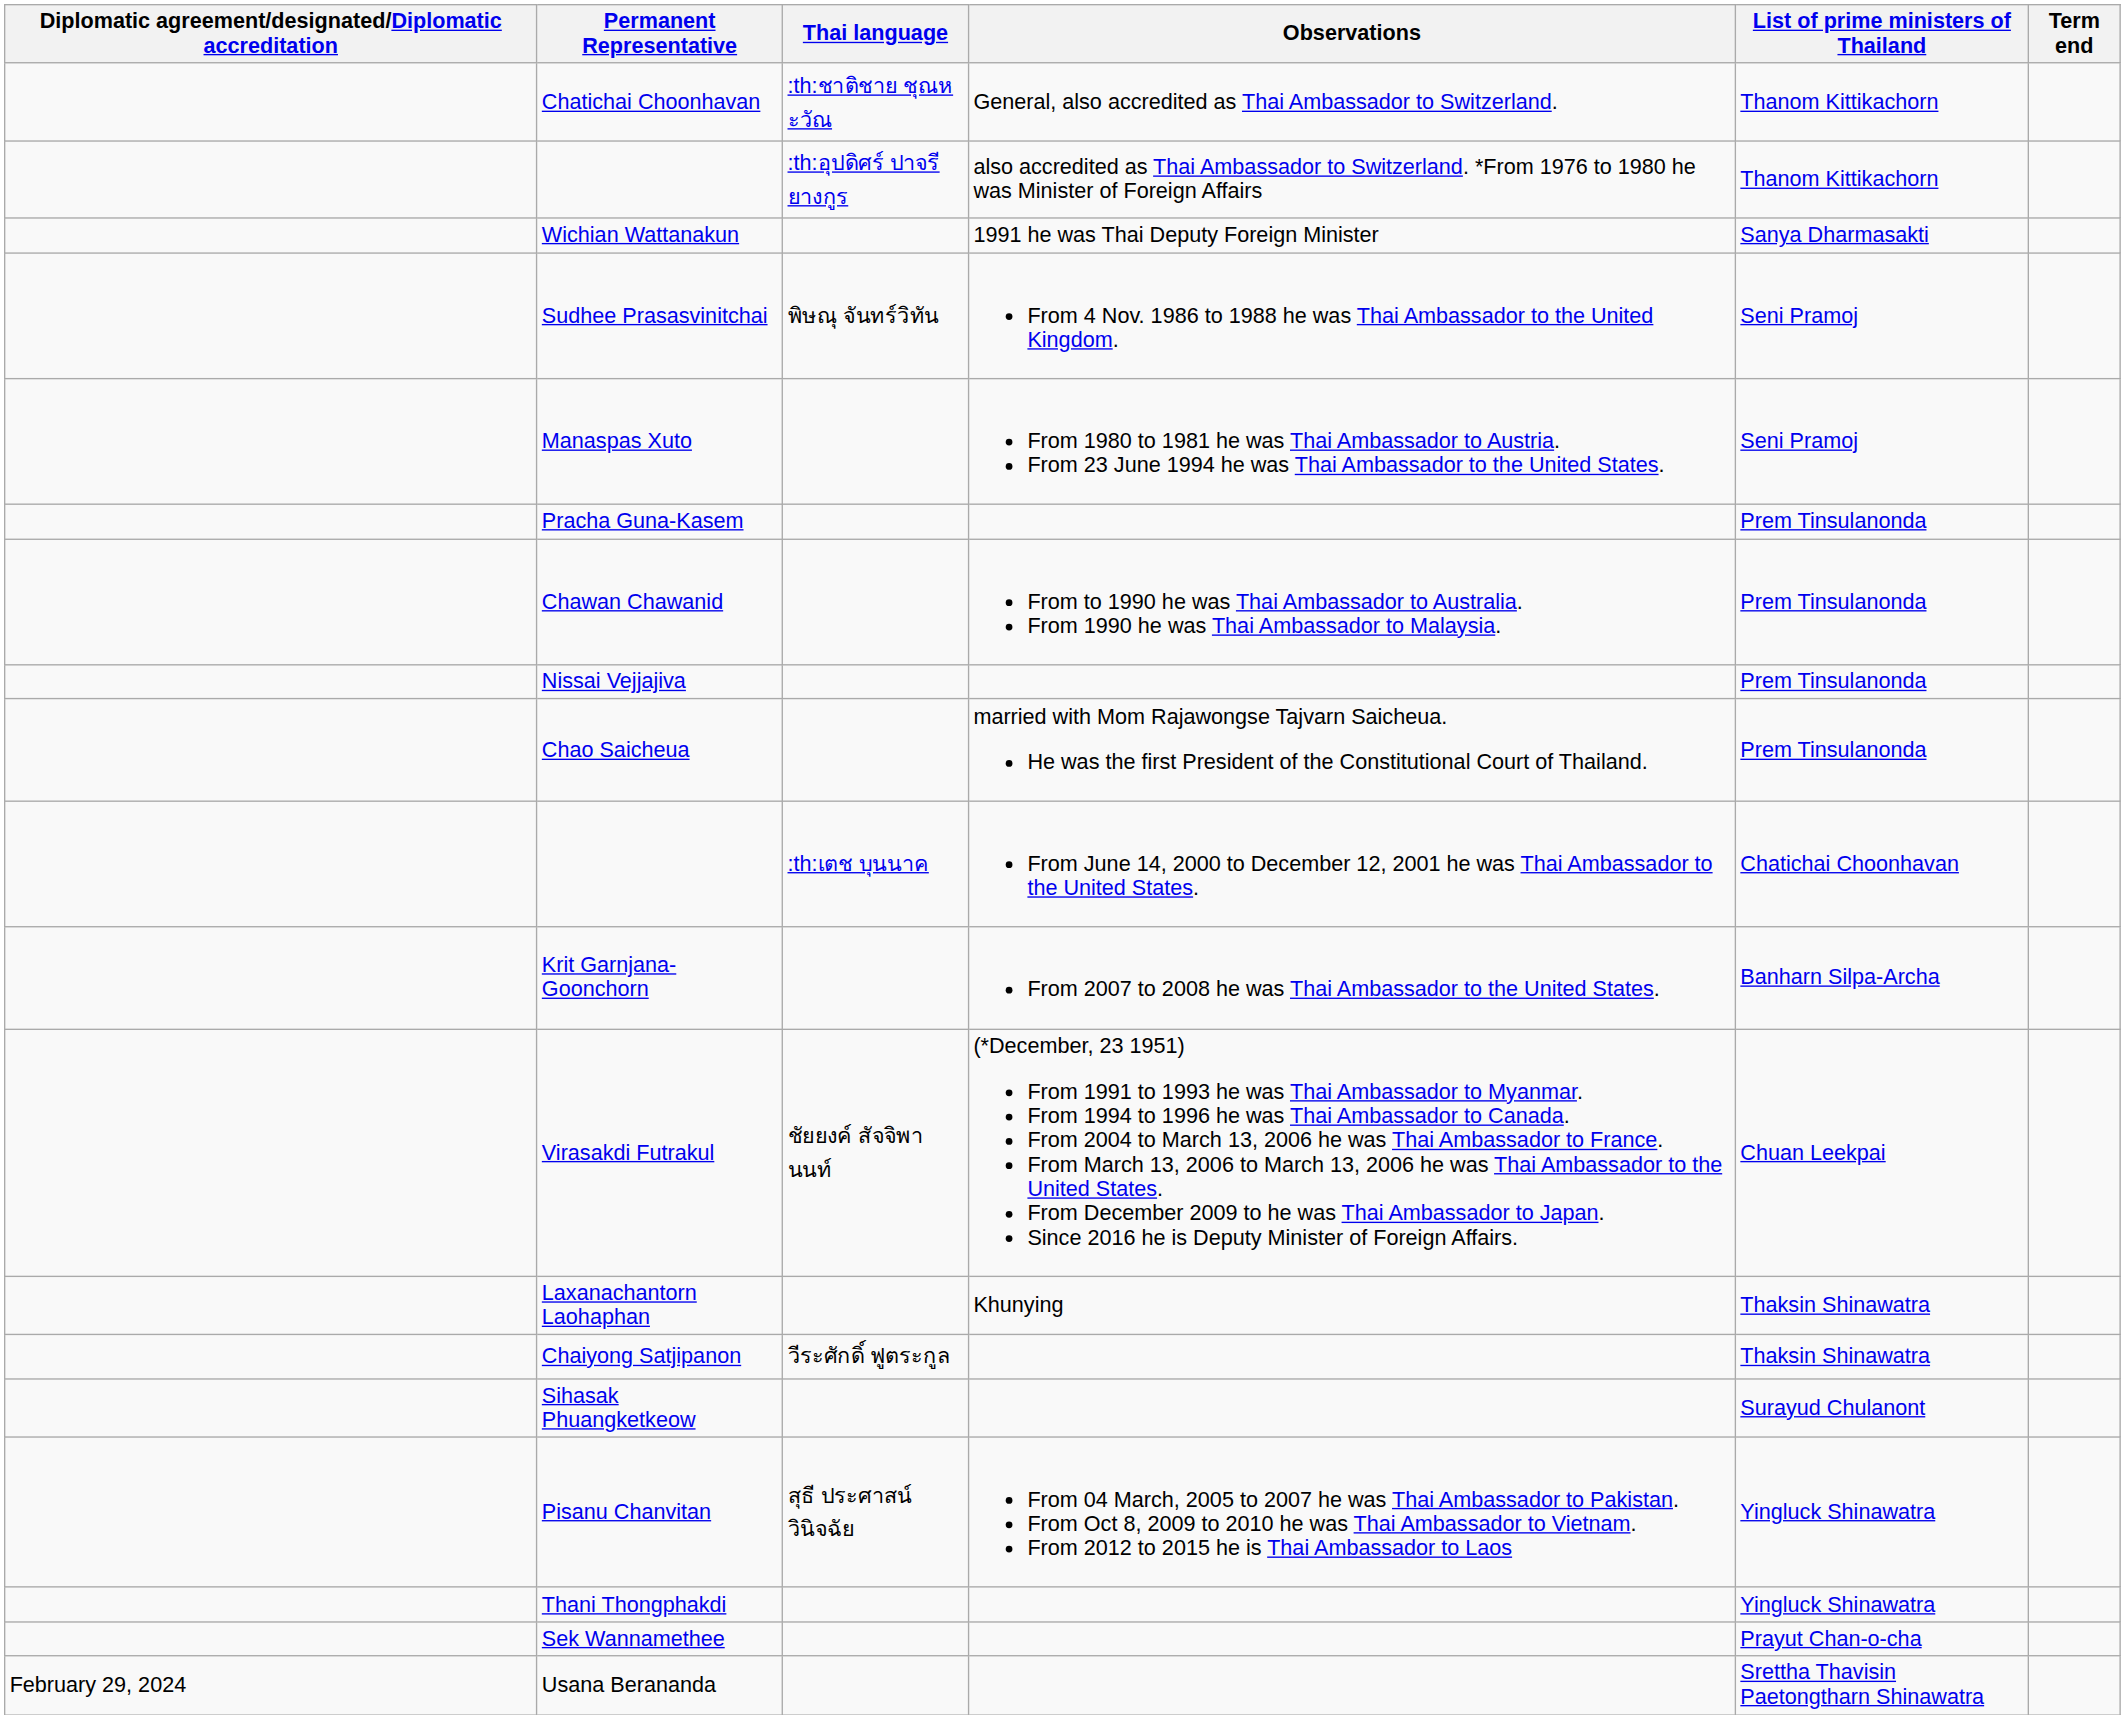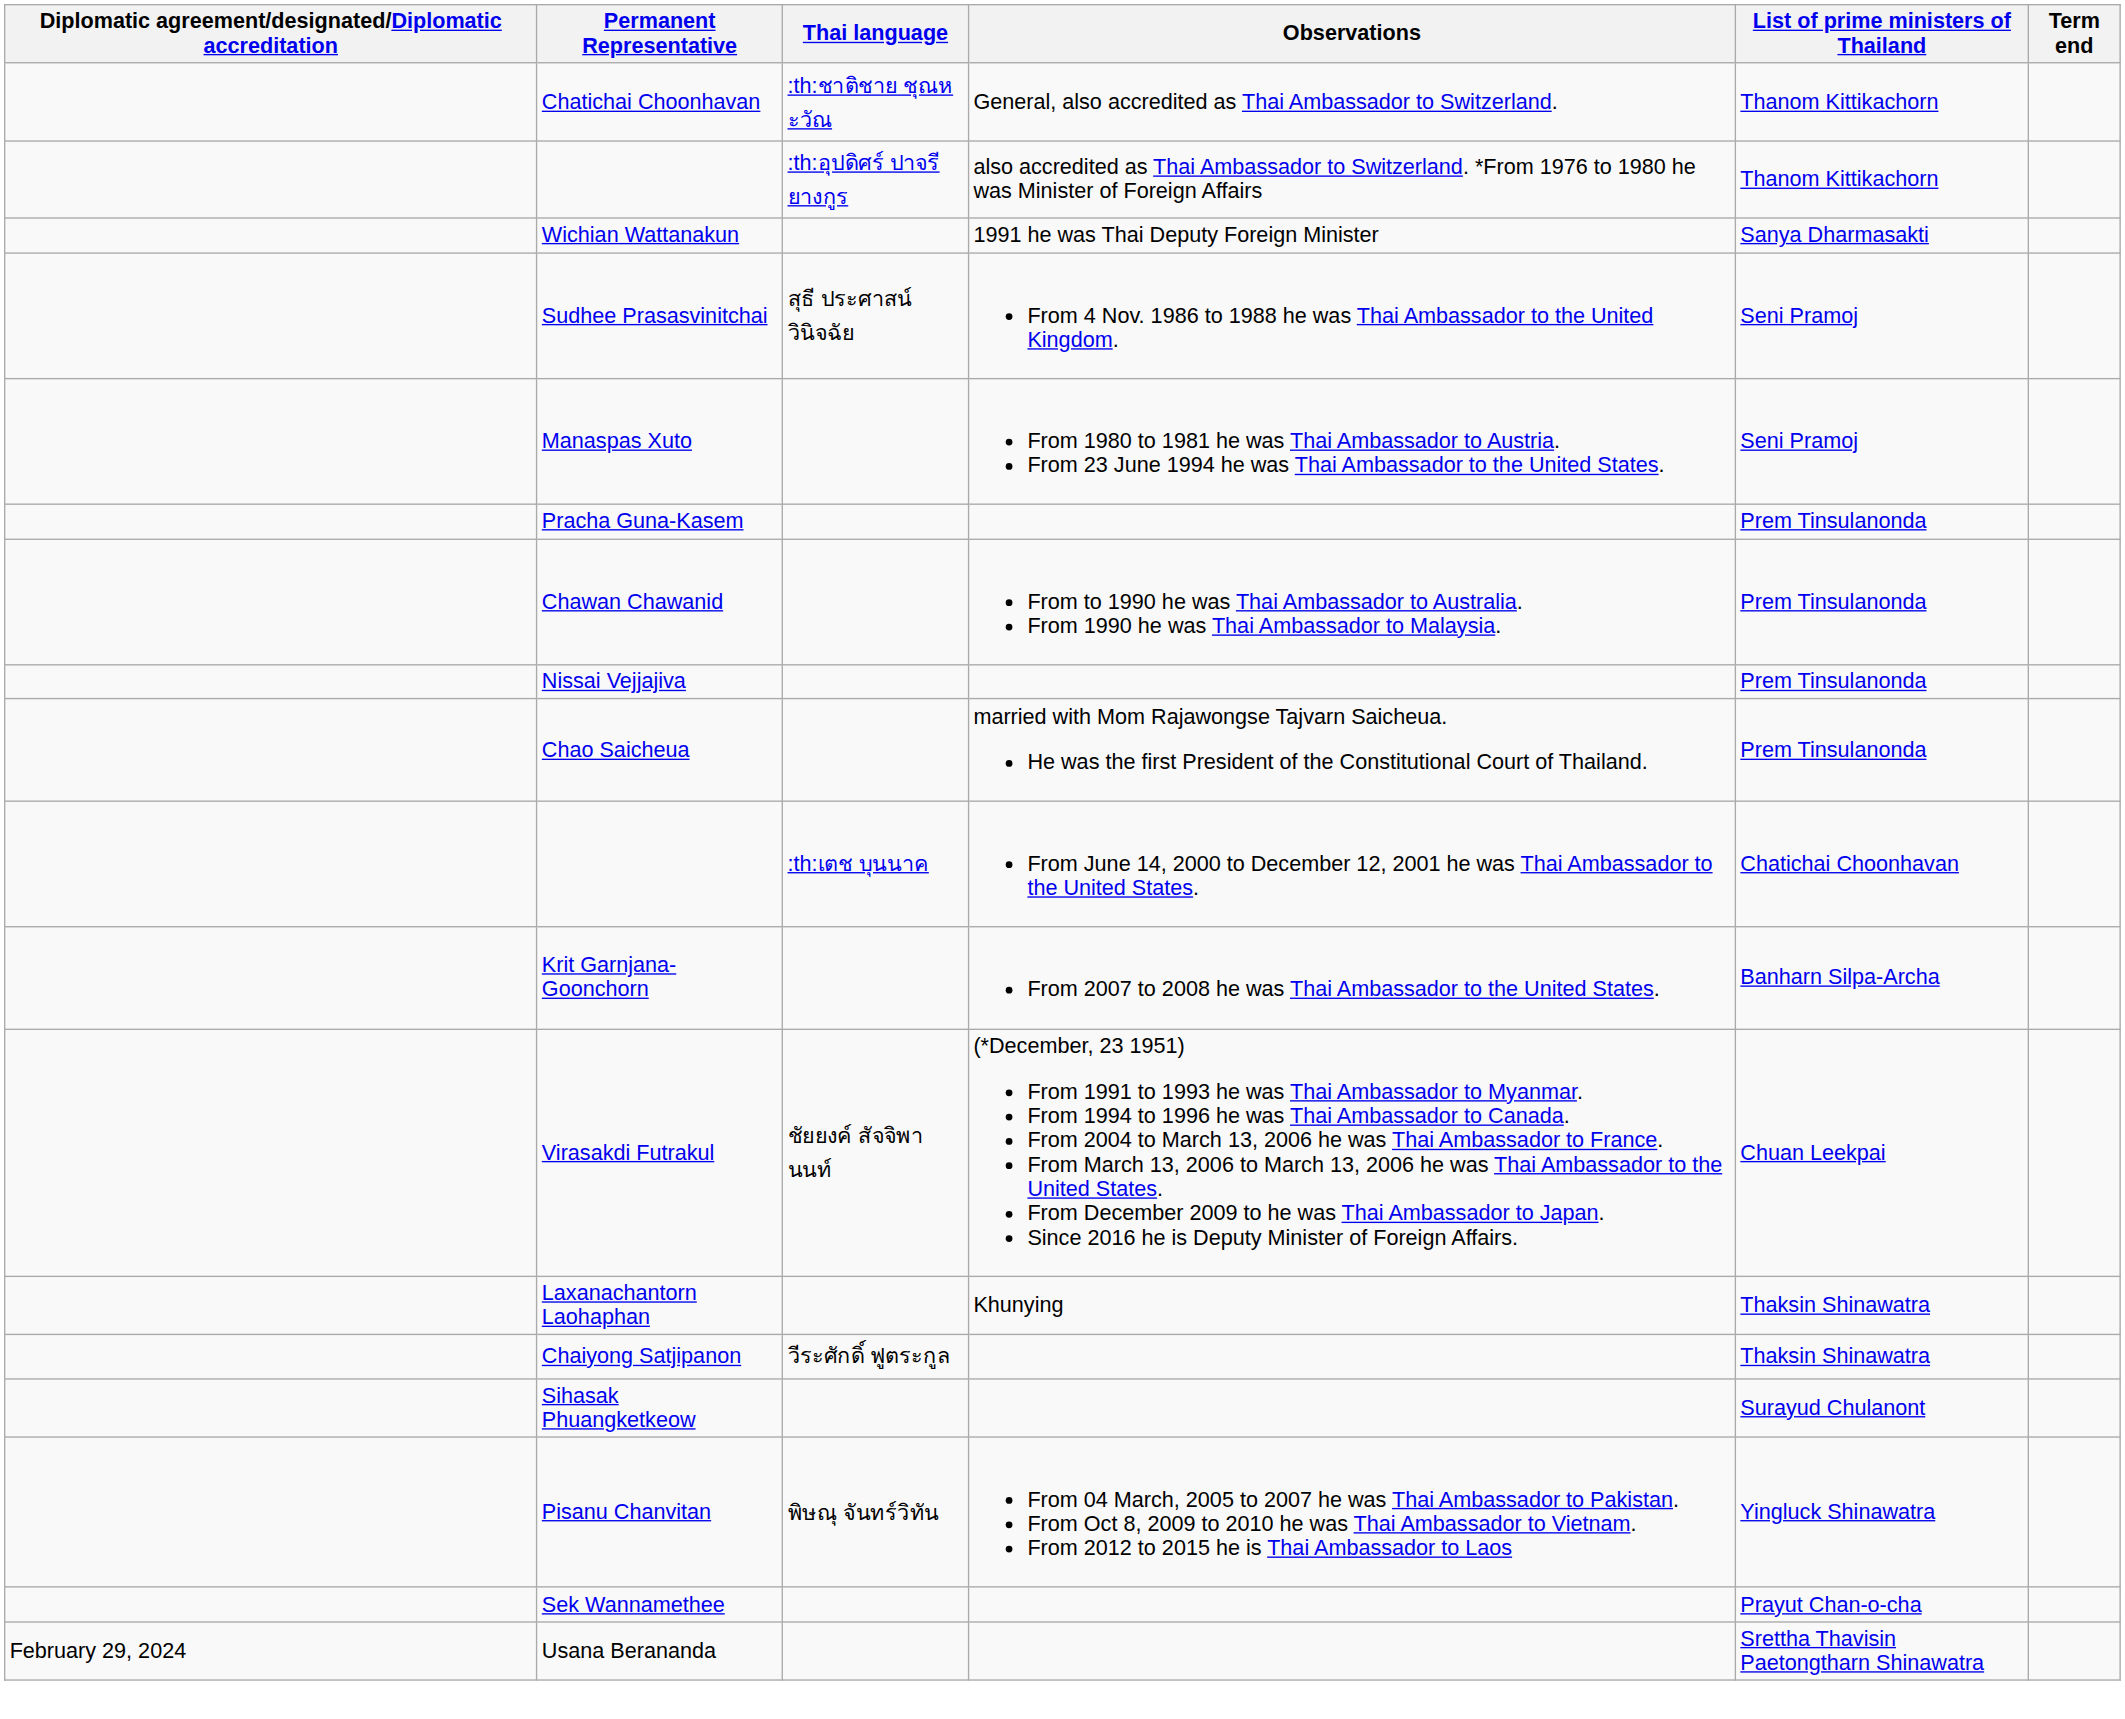 <table class="wikitable sortable">
 <tr>
 <th>Diplomatic agreement/designated/<a href='#'>Diplomatic accreditation</a></th>
 <th><a href='#'>Permanent Representative</a></th>
 <th><a href='#'>Thai language</a></th>
 <th>Observations</th>
 <th><a href='#'>List of prime ministers of Thailand</a></th>
 <th>Term end</th>
 </tr>
 <tr>
 <td></td>
 <td><a href='#'>Chatichai Choonhavan</a></td>
 <td><a href='#'>:th:ชาติชาย ชุณหะวัณ</a></td>
 <td>General, also accredited as <a href='#'>Thai Ambassador to Switzerland</a>.</td>
 <td><a href='#'>Thanom Kittikachorn</a></td>
 <td></td>
 </tr>
 <tr>
 <td></td>
 <td></td>
 <td><a href='#'>:th:อุปดิศร์ ปาจรียางกูร</a></td>
 <td>also accredited as <a href='#'>Thai Ambassador to Switzerland</a>. *From 1976 to 1980 he was Minister of Foreign Affairs</td>
 <td><a href='#'>Thanom Kittikachorn</a></td>
 <td></td>
 </tr>
 <tr>
 <td></td>
 <td><a href='#'>Wichian Wattanakun</a></td>
 <td></td>
 <td>1991 he was Thai Deputy Foreign Minister</td>
 <td><a href='#'>Sanya Dharmasakti</a></td>
 <td></td>
 </tr>
 <tr>
 <td></td>
 <td><a href='#'>Sudhee Prasasvinitchai</a></td>
-<td>พิษณุ จันทร์วิทัน</td>
+<td>สุธี ประศาสน์วินิจฉัย</td>
 <td><br><ul><li>From 4 Nov. 1986 to 1988 he was <a href='#'>Thai Ambassador to the United Kingdom</a>.</li></ul></td>
 <td><a href='#'>Seni Pramoj</a></td>
 <td></td>
 </tr>
 <tr>
 <td></td>
 <td><a href='#'>Manaspas Xuto</a></td>
 <td></td>
 <td><br><ul><li>From 1980 to 1981  he was <a href='#'>Thai Ambassador to Austria</a>.</li><li>From 23 June 1994 he was <a href='#'>Thai Ambassador to the United States</a>.</li></ul></td>
 <td><a href='#'>Seni Pramoj</a></td>
 <td></td>
 </tr>
 <tr>
 <td></td>
 <td><a href='#'>Pracha Guna-Kasem</a></td>
 <td></td>
 <td></td>
 <td><a href='#'>Prem Tinsulanonda</a></td>
 <td></td>
 </tr>
 <tr>
 <td></td>
 <td><a href='#'>Chawan Chawanid</a></td>
 <td></td>
 <td><br><ul><li>From  to 1990 he was <a href='#'>Thai Ambassador to Australia</a>.</li><li>From 1990 he was <a href='#'>Thai Ambassador to Malaysia</a>.</li></ul></td>
 <td><a href='#'>Prem Tinsulanonda</a></td>
 <td></td>
 </tr>
 <tr>
 <td></td>
 <td><a href='#'>Nissai Vejjajiva</a></td>
 <td></td>
 <td></td>
 <td><a href='#'>Prem Tinsulanonda</a></td>
 <td></td>
 </tr>
 <tr>
 <td></td>
 <td><a href='#'>Chao Saicheua</a></td>
 <td></td>
 <td>married with Mom Rajawongse Tajvarn Saicheua.<br><ul><li>He was the first President of the Constitutional Court of Thailand.</li></ul></td>
 <td><a href='#'>Prem Tinsulanonda</a></td>
 <td></td>
 </tr>
 <tr>
 <td></td>
 <td></td>
 <td><a href='#'>:th:เตช บุนนาค</a></td>
 <td><br><ul><li>From June 14, 2000 to  December 12, 2001 he was <a href='#'>Thai Ambassador to the United States</a>.</li></ul></td>
 <td><a href='#'>Chatichai Choonhavan</a></td>
 <td></td>
 </tr>
 <tr>
 <td></td>
 <td><a href='#'>Krit Garnjana-Goonchorn</a></td>
 <td></td>
 <td><br><ul><li>From 2007 to 2008 he was <a href='#'>Thai Ambassador to the United States</a>.</li></ul></td>
 <td><a href='#'>Banharn Silpa-Archa</a></td>
 <td></td>
 </tr>
 <tr>
 <td></td>
 <td><a href='#'>Virasakdi Futrakul</a></td>
 <td>ชัยยงค์ สัจจิพานนท์</td>
 <td>(*December, 23 1951)<br><ul><li>From 1991 to 1993 he was <a href='#'>Thai Ambassador to Myanmar</a>.</li><li>From 1994 to 1996 he was <a href='#'>Thai Ambassador to Canada</a>.</li><li>From 2004 to March 13, 2006  he was <a href='#'>Thai Ambassador to France</a>.</li><li>From March 13, 2006 to March 13, 2006 he was <a href='#'>Thai Ambassador to the United States</a>.</li><li>From December 2009 to  he was <a href='#'>Thai Ambassador to Japan</a>.</li><li>Since 2016 he is Deputy Minister of Foreign Affairs.</li></ul></td>
 <td><a href='#'>Chuan Leekpai</a></td>
 <td></td>
 </tr>
 <tr>
 <td></td>
 <td><a href='#'>Laxanachantorn Laohaphan</a></td>
 <td></td>
 <td>Khunying</td>
 <td><a href='#'>Thaksin Shinawatra</a></td>
 <td></td>
 </tr>
 <tr>
 <td></td>
 <td><a href='#'>Chaiyong Satjipanon</a></td>
 <td>วีระศักดิ์ ฟูตระกูล</td>
 <td></td>
 <td><a href='#'>Thaksin Shinawatra</a></td>
 <td></td>
 </tr>
 <tr>
 <td></td>
 <td><a href='#'>Sihasak Phuangketkeow</a></td>
 <td></td>
 <td></td>
 <td><a href='#'>Surayud Chulanont</a></td>
 <td></td>
 </tr>
 <tr>
 <td></td>
 <td><a href='#'>Pisanu Chanvitan</a></td>
-<td>สุธี ประศาสน์วินิจฉัย</td>
+<td>พิษณุ จันทร์วิทัน</td>
 <td><br><ul><li>From 04 March, 2005 to 2007 he was <a href='#'>Thai Ambassador to Pakistan</a>.</li><li>From Oct 8, 2009 to 2010 he was <a href='#'>Thai Ambassador to Vietnam</a>.</li><li>From 2012 to 2015 he is <a href='#'>Thai Ambassador to Laos</a></li></ul></td>
-<td><a href='#'>Yingluck Shinawatra</a></td>
-<td></td>
-</tr>
-<tr>
-<td></td>
-<td><a href='#'>Thani Thongphakdi</a></td>
-<td></td>
-<td></td>
 <td><a href='#'>Yingluck Shinawatra</a></td>
 <td></td>
 </tr>
 <tr>
 <td></td>
 <td><a href='#'>Sek Wannamethee</a></td>
 <td></td>
 <td></td>
 <td><a href='#'>Prayut Chan-o-cha</a></td>
 <td></td>
 </tr>
 <tr>
 <td>February 29, 2024</td>
 <td>Usana Berananda</td>
 <td></td>
 <td></td>
 <td><a href='#'>Srettha Thavisin</a><br><a href='#'>Paetongtharn Shinawatra</a></td>
 <td></td>
 </tr>
 </table>
